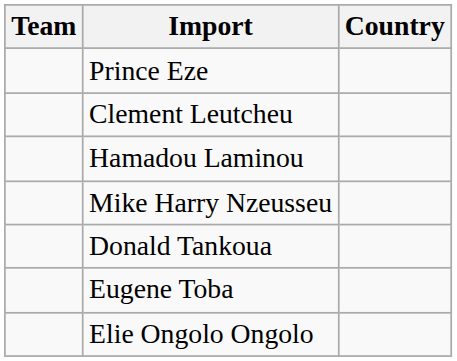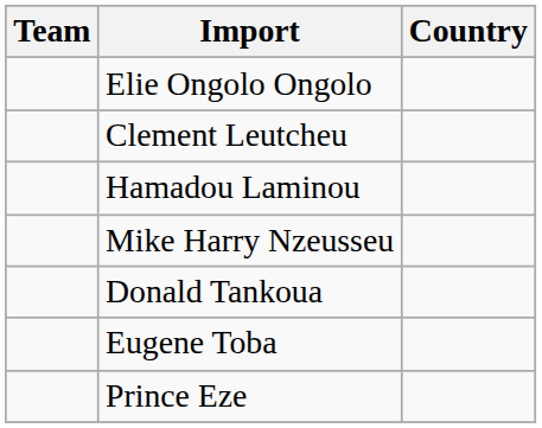 <table class=wikitable>
 <tr>
 <th>Team</th>
 <th>Import</th>
 <th>Country</th>
 </tr>
 <tr>
 <td></td>
-<td>Prince Eze</td>
+<td>Elie Ongolo Ongolo</td>
 <td></td>
 </tr>
 <tr>
 <td></td>
 <td>Clement Leutcheu</td>
 <td></td>
 </tr>
 <tr>
 <td></td>
 <td>Hamadou Laminou</td>
 <td></td>
 </tr>
 <tr>
 <td></td>
 <td>Mike Harry Nzeusseu</td>
 <td></td>
 </tr>
 <tr>
 <td></td>
 <td>Donald Tankoua</td>
 <td></td>
 </tr>
 <tr>
 <td></td>
 <td>Eugene Toba</td>
 <td></td>
 </tr>
 <tr>
 <td></td>
-<td>Elie Ongolo Ongolo</td>
+<td>Prince Eze</td>
 <td></td>
 </tr>
 </table>
